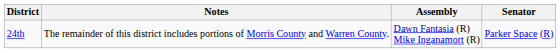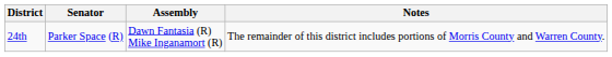 <table class="wikitable">
 <tr>
 <th>District</th>
+<th>Senator </th>
+<th>Assembly</th>
 <th>Notes</th>
-<th>Assembly</th>
-<th>Senator </th>
 </tr>
 <tr>
 <td><a href='#'>24th</a></td>
+<td><a href='#'>Parker Space</a> <a href='#'>(R)</a></td>
+<td><a href='#'>Dawn Fantasia</a> (R)<br><a href='#'>Mike Inganamort</a> (R)</td>
 <td>The remainder of this district includes portions of <a href='#'>Morris County</a> and <a href='#'>Warren County</a>.</td>
-<td><a href='#'>Dawn Fantasia</a> (R)<br><a href='#'>Mike Inganamort</a> (R)</td>
-<td><a href='#'>Parker Space</a> <a href='#'>(R)</a></td>
 </tr>
 </table>
